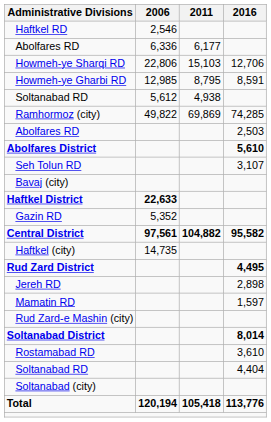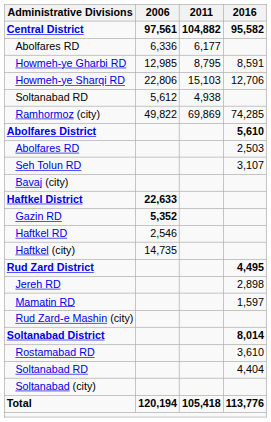 <table class="wikitable">
 <tr>
 <th>Administrative Divisions</th>
 <th>2006</th>
 <th>2011</th>
 <th>2016</th>
 </tr>
 <tr>
-<td style="padding-left: 1em;"><a href='#'>Haftkel RD</a></td>
-<td style="text-align: right;">2,546</td>
-<td style="text-align: right;"></td>
-<td style="text-align: right;"></td>
+<td><strong><a href='#'>Central District</a></strong></td>
+<td style="text-align: right;"><strong>97,561</strong></td>
+<td style="text-align: right;"><strong>104,882</strong></td>
+<td style="text-align: right;"><strong>95,582</strong></td>
 </tr>
 <tr>
 <td style="padding-left: 1em;">Abolfares RD</td>
 <td style="text-align: right;">6,336</td>
 <td style="text-align: right;">6,177</td>
 <td style="text-align: right;"></td>
 </tr>
 <tr>
+<td style="padding-left: 1em;"><a href='#'>Howmeh-ye Gharbi RD</a></td>
+<td style="text-align: right;">12,985</td>
+<td style="text-align: right;">8,795</td>
+<td style="text-align: right;">8,591</td>
+</tr>
+<tr>
 <td style="padding-left: 1em;"><a href='#'>Howmeh-ye Sharqi RD</a></td>
 <td style="text-align: right;">22,806</td>
 <td style="text-align: right;">15,103</td>
 <td style="text-align: right;">12,706</td>
-</tr>
-<tr>
-<td style="padding-left: 1em;"><a href='#'>Howmeh-ye Gharbi RD</a></td>
-<td style="text-align: right;">12,985</td>
-<td style="text-align: right;">8,795</td>
-<td style="text-align: right;">8,591</td>
 </tr>
 <tr>
 <td style="padding-left: 1em;">Soltanabad RD</td>
 <td style="text-align: right;">5,612</td>
 <td style="text-align: right;">4,938</td>
 <td style="text-align: right;"></td>
 </tr>
 <tr>
 <td style="padding-left: 1em;"><a href='#'>Ramhormoz</a> (city)</td>
 <td style="text-align: right;">49,822</td>
 <td style="text-align: right;">69,869</td>
 <td style="text-align: right;">74,285</td>
 </tr>
 <tr>
+<td><strong><a href='#'>Abolfares District</a></strong></td>
+<td style="text-align: right;"></td>
+<td style="text-align: right;"></td>
+<td style="text-align: right;"><strong>5,610</strong></td>
+</tr>
+<tr>
 <td style="padding-left: 1em;"><a href='#'>Abolfares RD</a></td>
 <td style="text-align: right;"></td>
 <td style="text-align: right;"></td>
 <td style="text-align: right;">2,503</td>
-</tr>
-<tr>
-<td><strong><a href='#'>Abolfares District</a></strong></td>
-<td style="text-align: right;"></td>
-<td style="text-align: right;"></td>
-<td style="text-align: right;"><strong>5,610</strong></td>
 </tr>
 <tr>
 <td style="padding-left: 1em;"><a href='#'>Seh Tolun RD</a></td>
 <td style="text-align: right;"></td>
 <td style="text-align: right;"></td>
 <td style="text-align: right;">3,107</td>
 </tr>
 <tr>
 <td style="padding-left: 1em;"><a href='#'>Bavaj</a> (city)</td>
 <td style="text-align: right;"></td>
 <td style="text-align: right;"></td>
 <td style="text-align: right;"></td>
 </tr>
 <tr>
 <td><strong><a href='#'>Haftkel District</a></strong></td>
 <td style="text-align: right;"><strong>22,633</strong></td>
 <td style="text-align: right;"></td>
 <td style="text-align: right;"></td>
 </tr>
 <tr>
 <td style="padding-left: 1em;"><a href='#'>Gazin RD</a></td>
-<td style="text-align: right;">5,352</td>
+<td style="text-align: right;"><strong>5,352</strong></td>
 <td style="text-align: right;"></td>
 <td style="text-align: right;"></td>
 </tr>
 <tr>
-<td><strong><a href='#'>Central District</a></strong></td>
-<td style="text-align: right;"><strong>97,561</strong></td>
-<td style="text-align: right;"><strong>104,882</strong></td>
-<td style="text-align: right;"><strong>95,582</strong></td>
+<td style="padding-left: 1em;"><a href='#'>Haftkel RD</a></td>
+<td style="text-align: right;">2,546</td>
+<td style="text-align: right;"></td>
+<td style="text-align: right;"></td>
 </tr>
 <tr>
 <td style="padding-left: 1em;"><a href='#'>Haftkel</a> (city)</td>
 <td style="text-align: right;">14,735</td>
 <td style="text-align: right;"></td>
 <td style="text-align: right;"></td>
 </tr>
 <tr>
 <td><strong><a href='#'>Rud Zard District</a></strong></td>
 <td style="text-align: right;"></td>
 <td style="text-align: right;"></td>
 <td style="text-align: right;"><strong>4,495</strong></td>
 </tr>
 <tr>
 <td style="padding-left: 1em;"><a href='#'>Jereh RD</a></td>
 <td style="text-align: right;"></td>
 <td style="text-align: right;"></td>
 <td style="text-align: right;">2,898</td>
 </tr>
 <tr>
 <td style="padding-left: 1em;"><a href='#'>Mamatin RD</a></td>
 <td style="text-align: right;"></td>
 <td style="text-align: right;"></td>
 <td style="text-align: right;">1,597</td>
 </tr>
 <tr>
 <td style="padding-left: 1em;"><a href='#'>Rud Zard-e Mashin</a> (city)</td>
 <td style="text-align: right;"></td>
 <td style="text-align: right;"></td>
 <td style="text-align: right;"></td>
 </tr>
 <tr>
 <td><strong><a href='#'>Soltanabad District</a></strong></td>
 <td style="text-align: right;"></td>
 <td style="text-align: right;"></td>
 <td style="text-align: right;"><strong>8,014</strong></td>
 </tr>
 <tr>
 <td style="padding-left: 1em;"><a href='#'>Rostamabad RD</a></td>
 <td style="text-align: right;"></td>
 <td style="text-align: right;"></td>
 <td style="text-align: right;">3,610</td>
 </tr>
 <tr>
 <td style="padding-left: 1em;"><a href='#'>Soltanabad RD</a></td>
 <td style="text-align: right;"></td>
 <td style="text-align: right;"></td>
 <td style="text-align: right;">4,404</td>
 </tr>
 <tr>
 <td style="padding-left: 1em;"><a href='#'>Soltanabad</a> (city)</td>
 <td style="text-align: right;"></td>
 <td style="text-align: right;"></td>
 <td style="text-align: right;"></td>
 </tr>
 <tr>
 <td><strong>Total</strong></td>
 <td style="text-align: right;"><strong>120,194</strong></td>
 <td style="text-align: right;"><strong>105,418</strong></td>
 <td style="text-align: right;"><strong>113,776</strong></td>
 </tr>
 <tr>
 <td colspan=4></td>
 </tr>
 </table>
